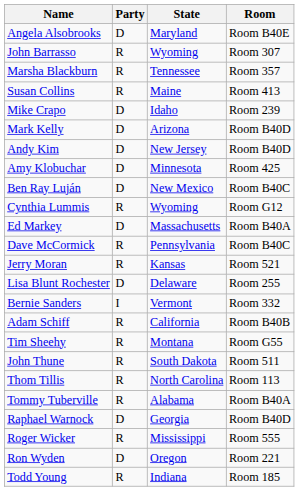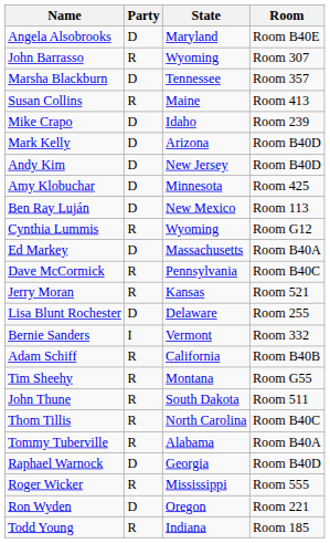 <table class="wikitable sortable">
 <tr>
 <th>Name</th>
 <th>Party</th>
 <th>State</th>
 <th>Room</th>
 </tr>
 <tr>
 <td><a href='#'>Angela Alsobrooks</a></td>
 <td>D</td>
 <td><a href='#'>Maryland</a></td>
 <td>Room B40E</td>
 </tr>
 <tr>
 <td><a href='#'>John Barrasso</a></td>
 <td>R</td>
 <td><a href='#'>Wyoming</a></td>
 <td>Room 307</td>
 </tr>
 <tr>
 <td><a href='#'>Marsha Blackburn</a></td>
-<td>R</td>
+<td>D</td>
 <td><a href='#'>Tennessee</a></td>
 <td>Room 357</td>
 </tr>
 <tr>
 <td><a href='#'>Susan Collins</a></td>
 <td>R</td>
 <td><a href='#'>Maine</a></td>
 <td>Room 413</td>
 </tr>
 <tr>
 <td><a href='#'>Mike Crapo</a></td>
 <td>D</td>
 <td><a href='#'>Idaho</a></td>
 <td>Room 239</td>
 </tr>
 <tr>
 <td><a href='#'>Mark Kelly</a></td>
 <td>D</td>
 <td><a href='#'>Arizona</a></td>
 <td>Room B40D</td>
 </tr>
 <tr>
 <td><a href='#'>Andy Kim</a></td>
 <td>D</td>
 <td><a href='#'>New Jersey</a></td>
 <td>Room B40D</td>
 </tr>
 <tr>
 <td><a href='#'>Amy Klobuchar</a></td>
 <td>D</td>
 <td><a href='#'>Minnesota</a></td>
 <td>Room 425</td>
 </tr>
 <tr>
 <td><a href='#'>Ben Ray Luján</a></td>
 <td>D</td>
 <td><a href='#'>New Mexico</a></td>
-<td>Room B40C</td>
+<td>Room 113</td>
 </tr>
 <tr>
 <td><a href='#'>Cynthia Lummis</a></td>
 <td>R</td>
 <td><a href='#'>Wyoming</a></td>
 <td>Room G12</td>
 </tr>
 <tr>
 <td><a href='#'>Ed Markey</a></td>
 <td>D</td>
 <td><a href='#'>Massachusetts</a></td>
 <td>Room B40A</td>
 </tr>
 <tr>
 <td><a href='#'>Dave McCormick</a></td>
 <td>R</td>
 <td><a href='#'>Pennsylvania</a></td>
 <td>Room B40C</td>
 </tr>
 <tr>
 <td><a href='#'>Jerry Moran</a></td>
 <td>R</td>
 <td><a href='#'>Kansas</a></td>
 <td>Room 521</td>
 </tr>
 <tr>
 <td><a href='#'>Lisa Blunt Rochester</a></td>
 <td>D</td>
 <td><a href='#'>Delaware</a></td>
 <td>Room 255</td>
 </tr>
 <tr>
 <td><a href='#'>Bernie Sanders</a></td>
 <td>I</td>
 <td><a href='#'>Vermont</a></td>
 <td>Room 332</td>
 </tr>
 <tr>
 <td><a href='#'>Adam Schiff</a></td>
 <td>R</td>
 <td><a href='#'>California</a></td>
 <td>Room B40B</td>
 </tr>
 <tr>
 <td><a href='#'>Tim Sheehy</a></td>
 <td>R</td>
 <td><a href='#'>Montana</a></td>
 <td>Room G55</td>
 </tr>
 <tr>
 <td><a href='#'>John Thune</a></td>
 <td>R</td>
 <td><a href='#'>South Dakota</a></td>
 <td>Room 511</td>
 </tr>
 <tr>
 <td><a href='#'>Thom Tillis</a></td>
 <td>R</td>
 <td><a href='#'>North Carolina</a></td>
-<td>Room 113</td>
+<td>Room B40C</td>
 </tr>
 <tr>
 <td><a href='#'>Tommy Tuberville</a></td>
 <td>R</td>
 <td><a href='#'>Alabama</a></td>
 <td>Room B40A</td>
 </tr>
 <tr>
 <td><a href='#'>Raphael Warnock</a></td>
 <td>D</td>
 <td><a href='#'>Georgia</a></td>
 <td>Room B40D</td>
 </tr>
 <tr>
 <td><a href='#'>Roger Wicker</a></td>
 <td>R</td>
 <td><a href='#'>Mississippi</a></td>
 <td>Room 555</td>
 </tr>
 <tr>
 <td><a href='#'>Ron Wyden</a></td>
 <td>D</td>
 <td><a href='#'>Oregon</a></td>
 <td>Room 221</td>
 </tr>
 <tr>
 <td><a href='#'>Todd Young</a></td>
 <td>R</td>
 <td><a href='#'>Indiana</a></td>
 <td>Room 185</td>
 </tr>
 </table>
